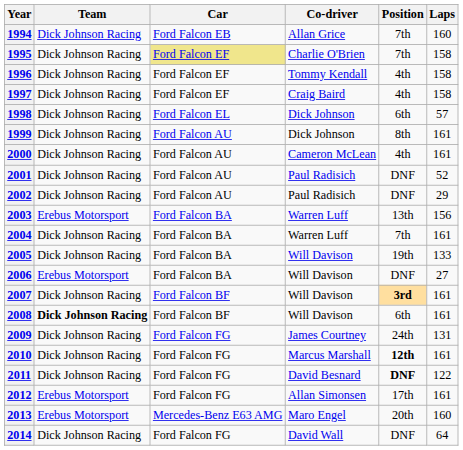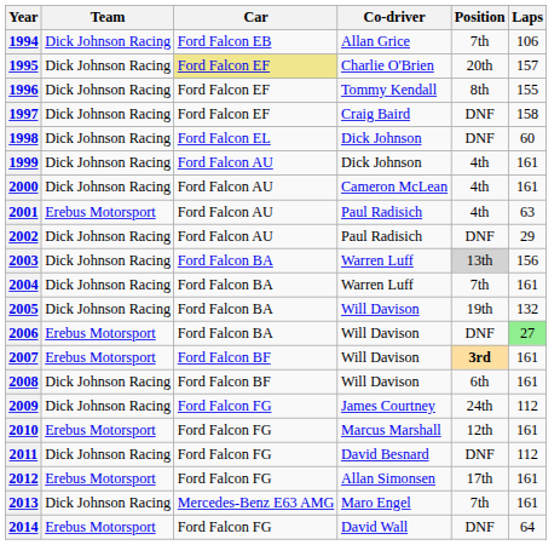 <table class="wikitable" style="font-size: 95%;">
 <tr>
 <th>Year</th>
 <th>Team</th>
 <th>Car</th>
 <th>Co-driver</th>
 <th>Position</th>
 <th>Laps</th>
 </tr>
 <tr>
 <th><a href='#'>1994</a></th>
 <td><a href='#'>Dick Johnson Racing</a></td>
 <td><a href='#'>Ford Falcon EB</a></td>
 <td> <a href='#'>Allan Grice</a></td>
 <td align="center">7th</td>
-<td align="center">160</td>
+<td align="center">106</td>
 </tr>
 <tr>
 <th><a href='#'>1995</a></th>
 <td>Dick Johnson Racing</td>
 <td style="background: khaki;"><a href='#'>Ford Falcon EF</a></td>
 <td> <a href='#'>Charlie O'Brien</a></td>
-<td align="center">7th</td>
-<td align="center">158</td>
+<td align="center">20th</td>
+<td align="center">157</td>
 </tr>
 <tr>
 <th><a href='#'>1996</a></th>
 <td>Dick Johnson Racing</td>
 <td>Ford Falcon EF</td>
 <td> <a href='#'>Tommy Kendall</a></td>
-<td align="center">4th</td>
-<td align="center">158</td>
+<td align="center">8th</td>
+<td align="center">155</td>
 </tr>
 <tr>
 <th><a href='#'>1997</a></th>
 <td>Dick Johnson Racing</td>
 <td>Ford Falcon EF</td>
 <td> <a href='#'>Craig Baird</a></td>
-<td align="center">4th</td>
+<td align="center">DNF</td>
 <td align="center">158</td>
 </tr>
 <tr>
 <th><a href='#'>1998</a></th>
 <td>Dick Johnson Racing</td>
 <td><a href='#'>Ford Falcon EL</a></td>
 <td> <a href='#'>Dick Johnson</a></td>
-<td align="center">6th</td>
-<td align="center">57</td>
+<td align="center">DNF</td>
+<td align="center">60</td>
 </tr>
 <tr>
 <th><a href='#'>1999</a></th>
 <td>Dick Johnson Racing</td>
 <td><a href='#'>Ford Falcon AU</a></td>
 <td> Dick Johnson</td>
-<td align="center">8th</td>
+<td align="center">4th</td>
 <td align="center">161</td>
 </tr>
 <tr>
 <th><a href='#'>2000</a></th>
 <td>Dick Johnson Racing</td>
 <td>Ford Falcon AU</td>
 <td> <a href='#'>Cameron McLean</a></td>
 <td align="center">4th</td>
 <td align="center">161</td>
 </tr>
 <tr>
 <th><a href='#'>2001</a></th>
-<td>Dick Johnson Racing</td>
+<td><a href='#'>Erebus Motorsport</a></td>
 <td>Ford Falcon AU</td>
 <td> <a href='#'>Paul Radisich</a></td>
-<td align="center">DNF</td>
-<td align="center">52</td>
+<td align="center">4th</td>
+<td align="center">63</td>
 </tr>
 <tr>
 <th><a href='#'>2002</a></th>
 <td>Dick Johnson Racing</td>
 <td>Ford Falcon AU</td>
 <td> Paul Radisich</td>
 <td align="center">DNF</td>
 <td align="center">29</td>
 </tr>
 <tr>
 <th><a href='#'>2003</a></th>
-<td><a href='#'>Erebus Motorsport</a></td>
+<td>Dick Johnson Racing</td>
 <td><a href='#'>Ford Falcon BA</a></td>
 <td> <a href='#'>Warren Luff</a></td>
-<td align="center">13th</td>
+<td align="center" style="background: lightgrey;">13th</td>
 <td align="center">156</td>
 </tr>
 <tr>
 <th><a href='#'>2004</a></th>
 <td>Dick Johnson Racing</td>
 <td>Ford Falcon BA</td>
 <td> Warren Luff</td>
 <td align="center">7th</td>
 <td align="center">161</td>
 </tr>
 <tr>
 <th><a href='#'>2005</a></th>
 <td>Dick Johnson Racing</td>
 <td>Ford Falcon BA</td>
 <td> <a href='#'>Will Davison</a></td>
 <td align="center">19th</td>
-<td align="center">133</td>
+<td align="center">132</td>
 </tr>
 <tr>
 <th><a href='#'>2006</a></th>
 <td><a href='#'>Erebus Motorsport</a></td>
 <td>Ford Falcon BA</td>
 <td> Will Davison</td>
 <td align="center">DNF</td>
-<td align="center">27</td>
+<td align="center" style="background: lightgreen;">27</td>
 </tr>
 <tr>
 <th><a href='#'>2007</a></th>
-<td>Dick Johnson Racing</td>
+<td><a href='#'>Erebus Motorsport</a></td>
 <td><a href='#'>Ford Falcon BF</a></td>
 <td> Will Davison</td>
 <td align="center" style="background:#ffdf9f;"><strong>3rd</strong></td>
 <td align="center">161</td>
 </tr>
 <tr>
 <th><a href='#'>2008</a></th>
-<td><strong>Dick Johnson Racing</strong></td>
+<td>Dick Johnson Racing</td>
 <td>Ford Falcon BF</td>
 <td> Will Davison</td>
 <td align="center">6th</td>
 <td align="center">161</td>
 </tr>
 <tr>
 <th><a href='#'>2009</a></th>
 <td>Dick Johnson Racing</td>
 <td><a href='#'>Ford Falcon FG</a></td>
 <td> <a href='#'>James Courtney</a></td>
 <td align="center">24th</td>
-<td align="center">131</td>
+<td align="center">112</td>
 </tr>
 <tr>
 <th><a href='#'>2010</a></th>
-<td>Dick Johnson Racing</td>
+<td><a href='#'>Erebus Motorsport</a></td>
 <td>Ford Falcon FG</td>
 <td> <a href='#'>Marcus Marshall</a></td>
-<td align="center"><strong>12th</strong></td>
+<td align="center">12th</td>
 <td align="center">161</td>
 </tr>
 <tr>
 <th><a href='#'>2011</a></th>
 <td>Dick Johnson Racing</td>
 <td>Ford Falcon FG</td>
 <td> <a href='#'>David Besnard</a></td>
-<td align="center"><strong>DNF</strong></td>
-<td align="center">122</td>
+<td align="center">DNF</td>
+<td align="center">112</td>
 </tr>
 <tr>
 <th><a href='#'>2012</a></th>
 <td><a href='#'>Erebus Motorsport</a></td>
 <td>Ford Falcon FG</td>
 <td> <a href='#'>Allan Simonsen</a></td>
 <td align="center">17th</td>
 <td align="center">161</td>
 </tr>
 <tr>
 <th><a href='#'>2013</a></th>
-<td><a href='#'>Erebus Motorsport</a></td>
+<td>Dick Johnson Racing</td>
 <td><a href='#'>Mercedes-Benz E63 AMG</a></td>
 <td> <a href='#'>Maro Engel</a></td>
-<td align="center">20th</td>
-<td align="center">160</td>
+<td align="center">7th</td>
+<td align="center">161</td>
 </tr>
 <tr>
 <th><a href='#'>2014</a></th>
-<td>Dick Johnson Racing</td>
+<td><a href='#'>Erebus Motorsport</a></td>
 <td>Ford Falcon FG</td>
 <td> <a href='#'>David Wall</a></td>
 <td align="center">DNF</td>
 <td align="center">64</td>
 </tr>
 </table>
